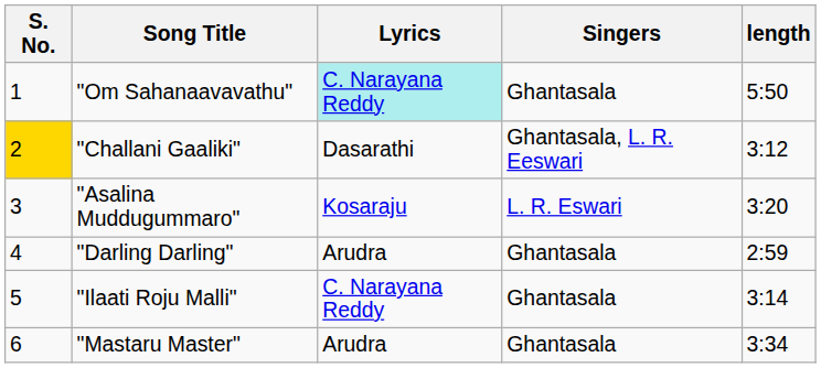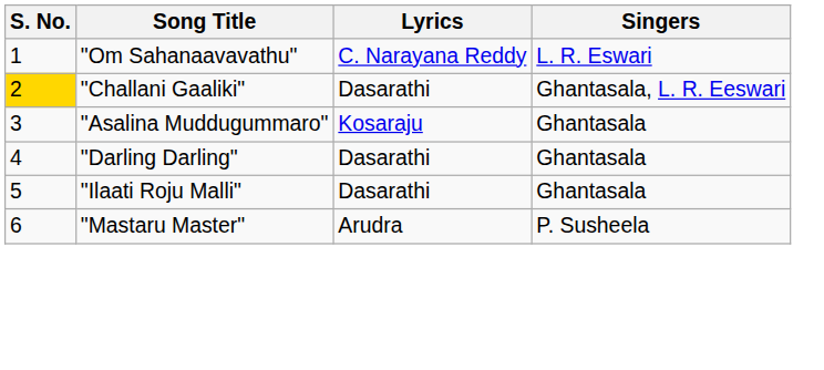 <table class="wikitable">
 <tr>
 <th>S. No.</th>
 <th>Song Title</th>
 <th>Lyrics</th>
 <th>Singers</th>
-<th>length</th>
 </tr>
 <tr>
 <td>1</td>
 <td>"Om Sahanaavavathu"</td>
-<td style="background: paleturquoise;"><a href='#'>C. Narayana Reddy</a></td>
-<td>Ghantasala</td>
-<td>5:50</td>
+<td><a href='#'>C. Narayana Reddy</a></td>
+<td><a href='#'>L. R. Eswari</a></td>
 </tr>
 <tr>
 <td style="background: gold;">2</td>
 <td>"Challani Gaaliki"</td>
 <td>Dasarathi</td>
 <td>Ghantasala, <a href='#'>L. R. Eeswari</a></td>
-<td>3:12</td>
 </tr>
 <tr>
 <td>3</td>
 <td>"Asalina Muddugummaro"</td>
 <td><a href='#'>Kosaraju</a></td>
-<td><a href='#'>L. R. Eswari</a></td>
-<td>3:20</td>
+<td>Ghantasala</td>
 </tr>
 <tr>
 <td>4</td>
 <td>"Darling Darling"</td>
-<td>Arudra</td>
+<td>Dasarathi</td>
 <td>Ghantasala</td>
-<td>2:59</td>
 </tr>
 <tr>
 <td>5</td>
 <td>"Ilaati Roju Malli"</td>
-<td><a href='#'>C. Narayana Reddy</a></td>
+<td>Dasarathi</td>
 <td>Ghantasala</td>
-<td>3:14</td>
 </tr>
 <tr>
 <td>6</td>
 <td>"Mastaru Master"</td>
 <td>Arudra</td>
-<td>Ghantasala</td>
-<td>3:34</td>
+<td>P. Susheela</td>
 </tr>
 </table>
